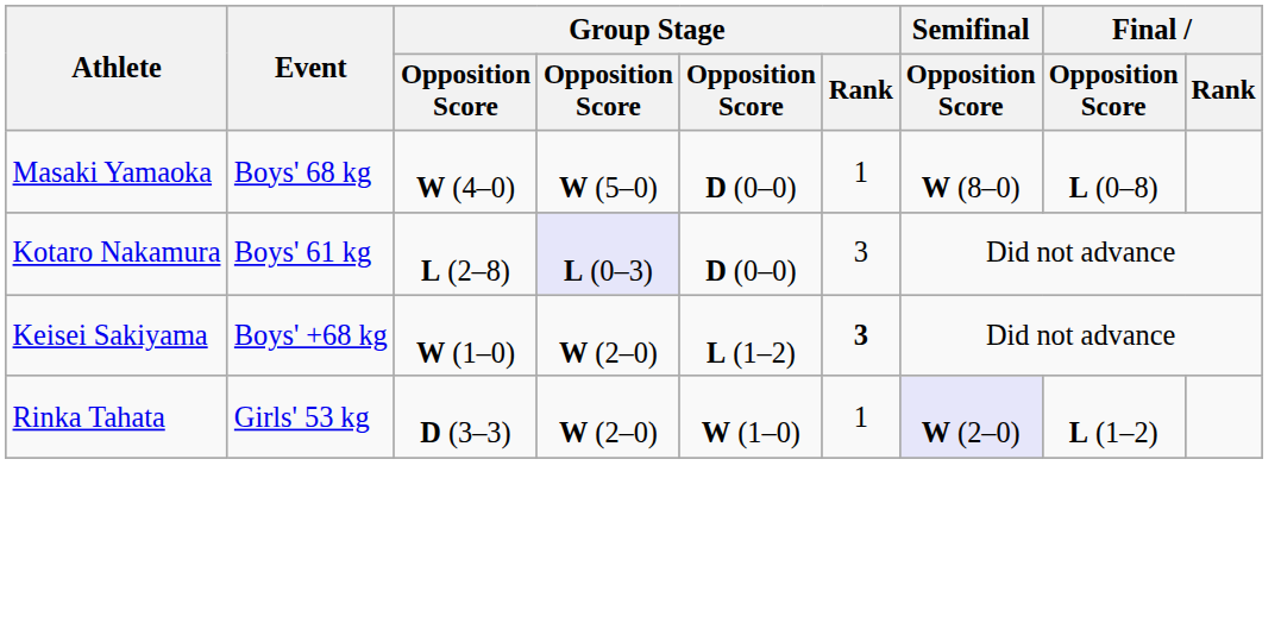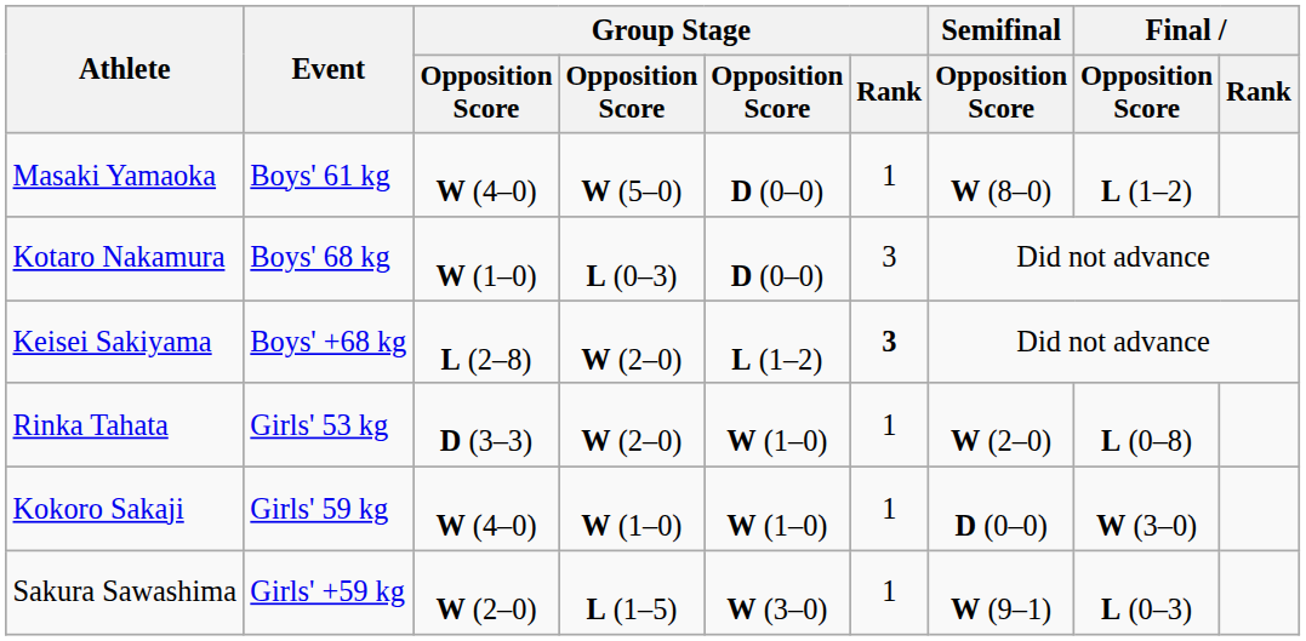 <table class="wikitable" style="font-size:90%">
 <tr>
 <th rowspan=2>Athlete</th>
 <th rowspan=2>Event</th>
 <th colspan=4>Group Stage</th>
 <th colspan=1>Semifinal</th>
 <th colspan=2>Final / </th>
 </tr>
 <tr style="font-size:95%">
 <th>Opposition<br>Score</th>
 <th>Opposition<br>Score</th>
 <th>Opposition<br>Score</th>
 <th>Rank</th>
 <th>Opposition<br>Score</th>
 <th>Opposition<br>Score</th>
 <th>Rank</th>
 </tr>
 <tr align=center>
 <td align=left><a href='#'>Masaki Yamaoka</a></td>
-<td align=left><a href='#'>Boys' 68 kg</a></td>
+<td align=left><a href='#'>Boys' 61 kg</a></td>
 <td><br><strong>W</strong> (4–0)</td>
 <td><br><strong>W</strong> (5–0)</td>
 <td><br><strong>D</strong> (0–0)</td>
 <td>1</td>
 <td><br><strong>W</strong> (8–0)</td>
-<td><br><strong>L</strong> (0–8)</td>
+<td><br><strong>L</strong> (1–2)</td>
 <td></td>
 </tr>
 <tr align=center>
 <td align=left><a href='#'>Kotaro Nakamura</a></td>
-<td align=left><a href='#'>Boys' 61 kg</a></td>
-<td><br><strong>L</strong> (2–8)</td>
-<td style="background: lavender;"><br><strong>L</strong> (0–3)</td>
+<td align=left><a href='#'>Boys' 68 kg</a></td>
+<td><br><strong>W</strong> (1–0)</td>
+<td><br><strong>L</strong> (0–3)</td>
 <td><br><strong>D</strong> (0–0)</td>
 <td>3</td>
 <td colspan="3" align=center>Did not advance</td>
 </tr>
 <tr align=center>
 <td align=left><a href='#'>Keisei Sakiyama</a></td>
 <td align=left><a href='#'>Boys' +68 kg</a></td>
-<td><br><strong>W</strong> (1–0)</td>
+<td><br><strong>L</strong> (2–8)</td>
 <td><br><strong>W</strong> (2–0)</td>
 <td><br><strong>L</strong> (1–2)</td>
 <td><strong>3</strong></td>
 <td colspan="3" align=center>Did not advance</td>
 </tr>
 <tr align=center>
 <td align=left><a href='#'>Rinka Tahata</a></td>
 <td align=left><a href='#'>Girls' 53 kg</a></td>
 <td><br><strong>D</strong> (3–3)</td>
 <td><br><strong>W</strong> (2–0)</td>
 <td><br><strong>W</strong> (1–0)</td>
 <td>1</td>
-<td style="background: lavender;"><br><strong>W</strong> (2–0)</td>
-<td><br><strong>L</strong> (1–2)</td>
+<td><br><strong>W</strong> (2–0)</td>
+<td><br><strong>L</strong> (0–8)</td>
+<td></td>
+</tr>
+<tr align=center>
+<td align=left><a href='#'>Kokoro Sakaji</a></td>
+<td align=left><a href='#'>Girls' 59 kg</a></td>
+<td><br><strong>W</strong> (4–0)</td>
+<td><br><strong>W</strong> (1–0)</td>
+<td><br><strong>W</strong> (1–0)</td>
+<td>1</td>
+<td><br><strong>D</strong> (0–0)</td>
+<td><br><strong>W</strong> (3–0)</td>
+<td></td>
+</tr>
+<tr align=center>
+<td align=left>Sakura Sawashima</td>
+<td align=left><a href='#'>Girls' +59 kg</a></td>
+<td><br><strong>W</strong> (2–0)</td>
+<td><br><strong>L</strong> (1–5)</td>
+<td><br><strong>W</strong> (3–0)</td>
+<td>1</td>
+<td><br><strong>W</strong> (9–1)</td>
+<td><br><strong>L</strong> (0–3)</td>
 <td></td>
 </tr>
 </table>
